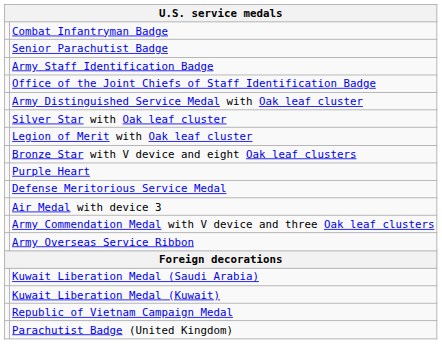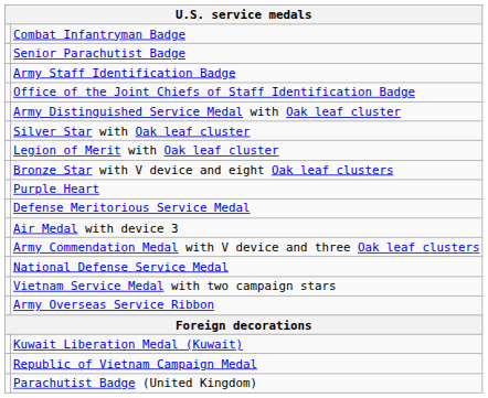 <table class="wikitable">
 <tr>
 <th colspan="2"><strong>U.S. service medals</strong></th>
 </tr>
 <tr>
 <td></td>
 <td><a href='#'>Combat Infantryman Badge</a></td>
 </tr>
 <tr>
 <td></td>
 <td><a href='#'>Senior Parachutist Badge</a></td>
 </tr>
 <tr>
 <td></td>
 <td><a href='#'>Army Staff Identification Badge</a></td>
 </tr>
 <tr>
 <td></td>
 <td><a href='#'>Office of the Joint Chiefs of Staff Identification Badge</a></td>
 </tr>
 <tr>
 <td></td>
 <td><a href='#'>Army Distinguished Service Medal</a> with <a href='#'>Oak leaf cluster</a></td>
 </tr>
 <tr>
 <td></td>
 <td><a href='#'>Silver Star</a> with <a href='#'>Oak leaf cluster</a></td>
 </tr>
 <tr>
 <td></td>
 <td><a href='#'>Legion of Merit</a> with <a href='#'>Oak leaf cluster</a></td>
 </tr>
 <tr>
 <td></td>
 <td><a href='#'>Bronze Star</a> with V device and eight <a href='#'>Oak leaf clusters</a></td>
 </tr>
 <tr>
 <td></td>
 <td><a href='#'>Purple Heart</a></td>
 </tr>
 <tr>
 <td></td>
 <td><a href='#'>Defense Meritorious Service Medal</a></td>
 </tr>
 <tr>
 <td></td>
 <td><a href='#'>Air Medal</a> with device 3</td>
 </tr>
 <tr>
 <td></td>
 <td><a href='#'>Army Commendation Medal</a> with V device and three <a href='#'>Oak leaf clusters</a></td>
 </tr>
 <tr>
 <td></td>
+<td><a href='#'>National Defense Service Medal</a></td>
+</tr>
+<tr>
+<td></td>
+<td><a href='#'>Vietnam Service Medal</a> with two campaign stars</td>
+</tr>
+<tr>
+<td></td>
 <td><a href='#'>Army Overseas Service Ribbon</a></td>
 </tr>
 <tr align="center" style="background:#ccccff;">
 <th colspan="2"><strong>Foreign decorations</strong></th>
-</tr>
-<tr>
-<td></td>
-<td><a href='#'>Kuwait Liberation Medal (Saudi Arabia)</a></td>
 </tr>
 <tr>
 <td></td>
 <td><a href='#'>Kuwait Liberation Medal (Kuwait)</a></td>
 </tr>
 <tr>
 <td></td>
 <td><a href='#'>Republic of Vietnam Campaign Medal</a></td>
 </tr>
 <tr>
 <td></td>
 <td><a href='#'>Parachutist Badge</a> (United Kingdom)</td>
 </tr>
 </table>
